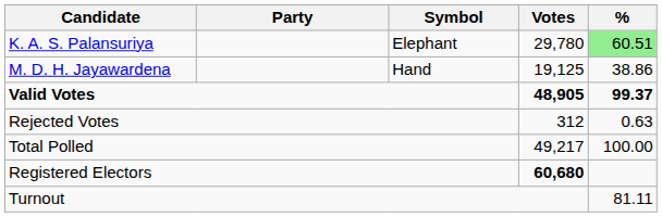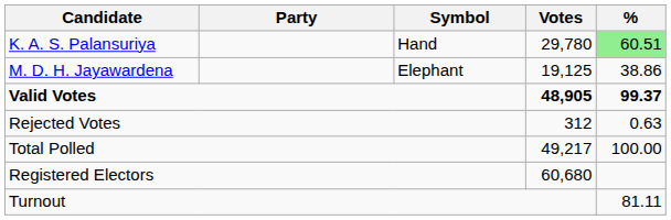 <table class="wikitable" border="1" style="text-align:right;">
 <tr>
 <th align=left width="180">Candidate</th>
 <th align=left width="180">Party</th>
 <th align=left width="120">Symbol</th>
 <th align=left width="60">Votes</th>
 <th align=left width="60">%</th>
 </tr>
 <tr>
 <td align=left><a href='#'>K. A. S. Palansuriya</a></td>
 <td></td>
-<td align=left>Elephant</td>
+<td align=left>Hand</td>
 <td align=right>29,780</td>
 <td align=right style="background: lightgreen;">60.51</td>
 </tr>
 <tr>
 <td align=left><a href='#'>M. D. H. Jayawardena</a></td>
 <td></td>
-<td align=left>Hand</td>
+<td align=left>Elephant</td>
 <td align=right>19,125</td>
 <td align=right>38.86</td>
 </tr>
 <tr>
 <td align=left colspan=3><strong>Valid Votes</strong></td>
 <td align=right><strong>48,905</strong></td>
 <td align=right><strong>99.37</strong></td>
 </tr>
 <tr>
 <td align=left colspan=3>Rejected Votes</td>
 <td align=right>312</td>
 <td align=right>0.63</td>
 </tr>
 <tr>
 <td align=left colspan=3>Total Polled</td>
 <td align=right>49,217</td>
 <td align=right>100.00</td>
 </tr>
 <tr>
 <td align=left colspan=3>Registered Electors</td>
-<td align=right><strong>60,680</strong></td>
+<td align=right>60,680</td>
 <td></td>
 </tr>
 <tr>
 <td align=left colspan=4>Turnout</td>
 <td align=right>81.11</td>
 </tr>
 </table>
